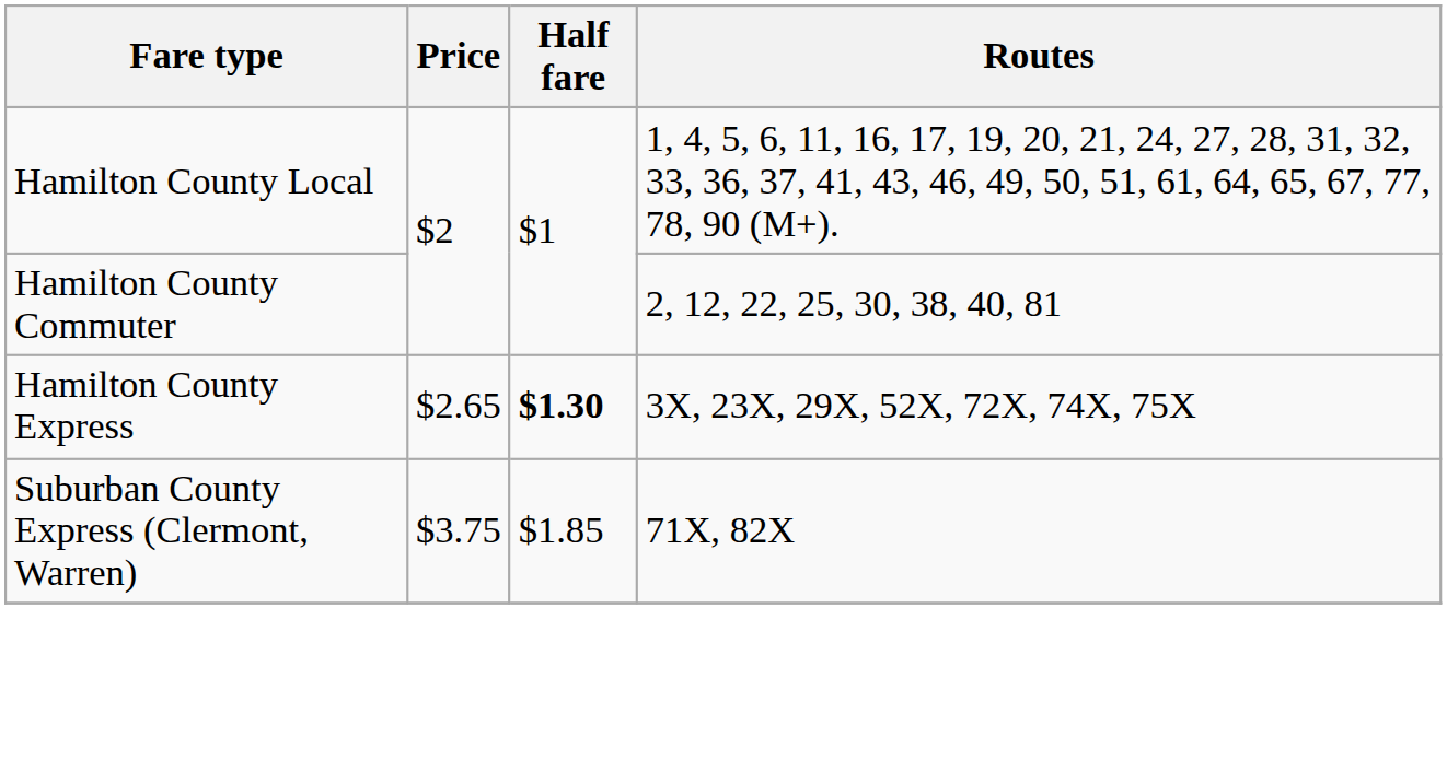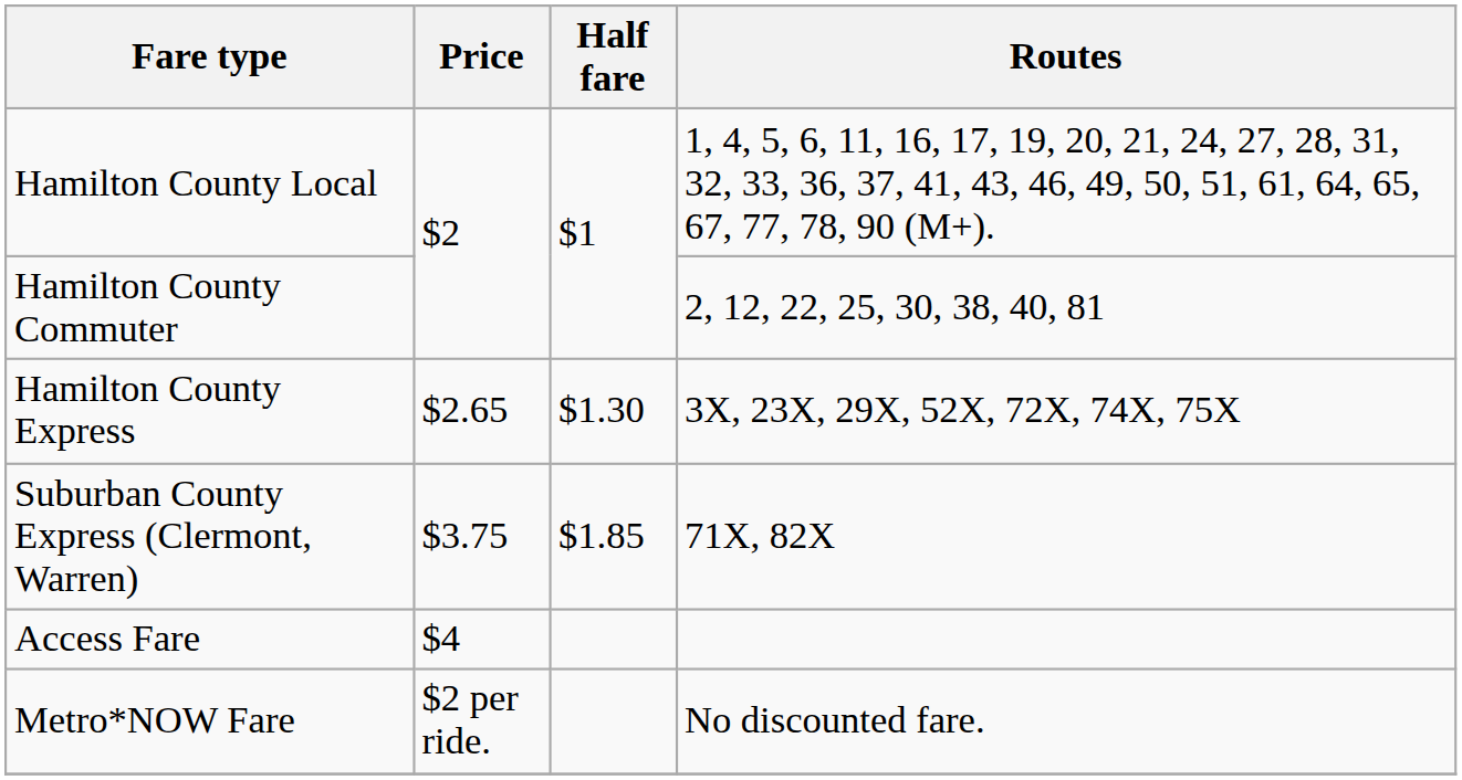 <table class="wikitable sortable">
 <tr>
 <th>Fare type</th>
 <th>Price</th>
 <th>Half fare</th>
 <th>Routes</th>
 </tr>
 <tr>
 <td>Hamilton County Local</td>
 <td rowspan="2">$2</td>
 <td rowspan="2">$1</td>
 <td>1, 4, 5, 6, 11, 16, 17, 19, 20, 21, 24, 27, 28, 31, 32, 33, 36, 37, 41, 43, 46, 49, 50, 51, 61, 64, 65, 67, 77, 78, 90 (M+).</td>
 </tr>
 <tr>
 <td>Hamilton County Commuter</td>
 <td>2, 12, 22, 25, 30, 38, 40, 81</td>
 </tr>
 <tr>
 <td>Hamilton County Express</td>
 <td>$2.65</td>
-<td><strong>$1.30</strong></td>
+<td>$1.30</td>
 <td>3X, 23X, 29X, 52X, 72X, 74X, 75X</td>
 </tr>
 <tr>
 <td>Suburban County Express (Clermont, Warren)</td>
 <td>$3.75</td>
 <td>$1.85</td>
 <td>71X, 82X</td>
 </tr>
 <tr>
+<td>Access Fare</td>
+<td>$4</td>
+<td></td>
+<td></td>
+</tr>
+<tr>
+<td>Metro*NOW Fare</td>
+<td>$2 per ride.</td>
+<td></td>
+<td>No discounted fare.</td>
+</tr>
+<tr>
 </tr>
 </table>
